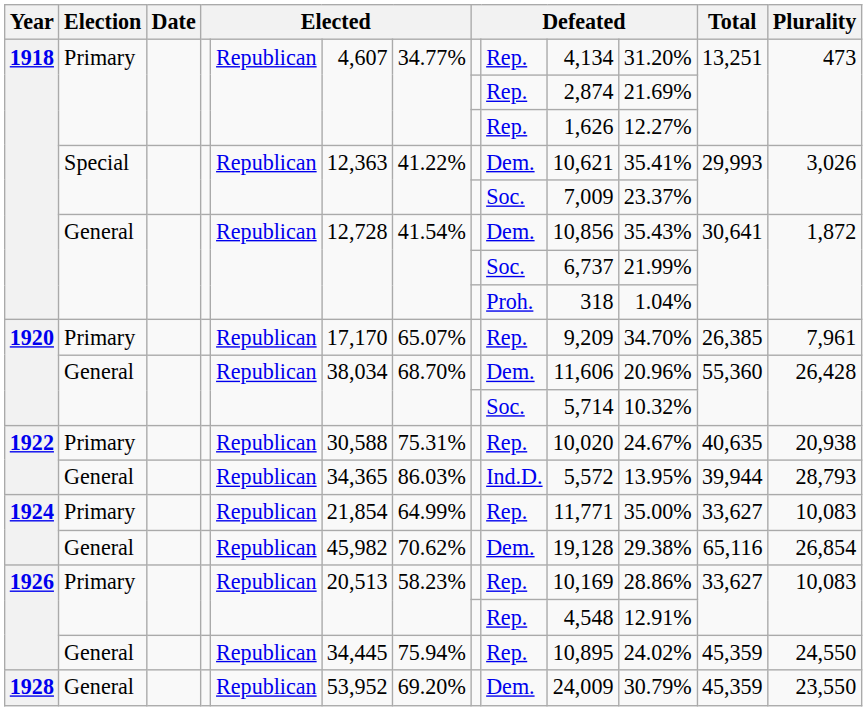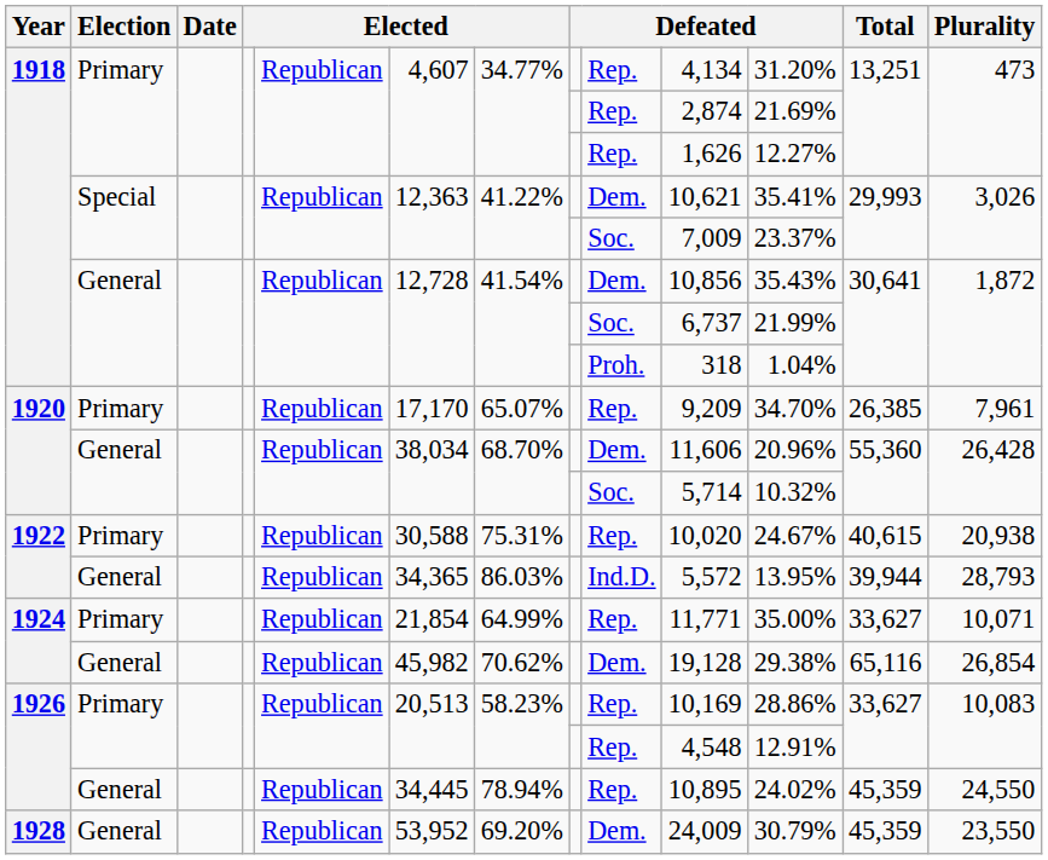 <table class=wikitable>
 <tr>
 <th>Year</th>
 <th>Election</th>
 <th>Date</th>
 <th ! colspan="4">Elected</th>
 <th ! colspan="4">Defeated</th>
 <th>Total</th>
 <th>Plurality</th>
 </tr>
 <tr>
 <th rowspan="8" valign="top"><a href='#'>1918</a></th>
 <td rowspan="3" valign="top">Primary</td>
 <td rowspan="3" valign="top"></td>
 <td rowspan="3" valign="top"></td>
 <td rowspan="3" valign="top" ><a href='#'>Republican</a></td>
 <td rowspan="3" valign="top" align="right">4,607</td>
 <td rowspan="3" valign="top" align="right">34.77%</td>
 <td valign="top"></td>
 <td valign="top" ><a href='#'>Rep.</a></td>
 <td valign="top" align="right">4,134</td>
 <td valign="top" align="right">31.20%</td>
 <td rowspan="3" valign="top" align="right">13,251</td>
 <td rowspan="3" valign="top" align="right">473</td>
 </tr>
 <tr>
 <td valign="top"></td>
 <td valign="top" ><a href='#'>Rep.</a></td>
 <td valign="top" align="right">2,874</td>
 <td valign="top" align="right">21.69%</td>
 </tr>
 <tr>
 <td valign="top"></td>
 <td valign="top" ><a href='#'>Rep.</a></td>
 <td valign="top" align="right">1,626</td>
 <td valign="top" align="right">12.27%</td>
 </tr>
 <tr>
 <td rowspan="2" valign="top">Special</td>
 <td rowspan="2" valign="top"></td>
 <td rowspan="2" valign="top"></td>
 <td rowspan="2" valign="top" ><a href='#'>Republican</a></td>
 <td rowspan="2" valign="top" align="right">12,363</td>
 <td rowspan="2" valign="top" align="right">41.22%</td>
 <td valign="top"></td>
 <td valign="top" ><a href='#'>Dem.</a></td>
 <td valign="top" align="right">10,621</td>
 <td valign="top" align="right">35.41%</td>
 <td rowspan="2" valign="top" align="right">29,993</td>
 <td rowspan="2" valign="top" align="right">3,026</td>
 </tr>
 <tr>
 <td valign="top"></td>
 <td valign="top" ><a href='#'>Soc.</a></td>
 <td valign="top" align="right">7,009</td>
 <td valign="top" align="right">23.37%</td>
 </tr>
 <tr>
 <td rowspan="3" valign="top">General</td>
 <td rowspan="3" valign="top"></td>
 <td rowspan="3" valign="top"></td>
 <td rowspan="3" valign="top" ><a href='#'>Republican</a></td>
 <td rowspan="3" valign="top" align="right">12,728</td>
 <td rowspan="3" valign="top" align="right">41.54%</td>
 <td valign="top"></td>
 <td valign="top" ><a href='#'>Dem.</a></td>
 <td valign="top" align="right">10,856</td>
 <td valign="top" align="right">35.43%</td>
 <td rowspan="3" valign="top" align="right">30,641</td>
 <td rowspan="3" valign="top" align="right">1,872</td>
 </tr>
 <tr>
 <td valign="top"></td>
 <td valign="top" ><a href='#'>Soc.</a></td>
 <td valign="top" align="right">6,737</td>
 <td valign="top" align="right">21.99%</td>
 </tr>
 <tr>
 <td valign="top"></td>
 <td valign="top" ><a href='#'>Proh.</a></td>
 <td valign="top" align="right">318</td>
 <td valign="top" align="right">1.04%</td>
 </tr>
 <tr>
 <th rowspan="3" valign="top"><a href='#'>1920</a></th>
 <td valign="top">Primary</td>
 <td valign="top"></td>
 <td valign="top"></td>
 <td valign="top" ><a href='#'>Republican</a></td>
 <td valign="top" align="right">17,170</td>
 <td valign="top" align="right">65.07%</td>
 <td valign="top"></td>
 <td valign="top" ><a href='#'>Rep.</a></td>
 <td valign="top" align="right">9,209</td>
 <td valign="top" align="right">34.70%</td>
 <td valign="top" align="right">26,385</td>
 <td valign="top" align="right">7,961</td>
 </tr>
 <tr>
 <td rowspan="2" valign="top">General</td>
 <td rowspan="2" valign="top"></td>
 <td rowspan="2" valign="top"></td>
 <td rowspan="2" valign="top" ><a href='#'>Republican</a></td>
 <td rowspan="2" valign="top" align="right">38,034</td>
 <td rowspan="2" valign="top" align="right">68.70%</td>
 <td valign="top"></td>
 <td valign="top" ><a href='#'>Dem.</a></td>
 <td valign="top" align="right">11,606</td>
 <td valign="top" align="right">20.96%</td>
 <td rowspan="2" valign="top" align="right">55,360</td>
 <td rowspan="2" valign="top" align="right">26,428</td>
 </tr>
 <tr>
 <td valign="top"></td>
 <td valign="top" ><a href='#'>Soc.</a></td>
 <td valign="top" align="right">5,714</td>
 <td valign="top" align="right">10.32%</td>
 </tr>
 <tr>
 <th rowspan="2" valign="top"><a href='#'>1922</a></th>
 <td valign="top">Primary</td>
 <td valign="top"></td>
 <td valign="top"></td>
 <td valign="top" ><a href='#'>Republican</a></td>
 <td valign="top" align="right">30,588</td>
 <td valign="top" align="right">75.31%</td>
 <td valign="top"></td>
 <td valign="top" ><a href='#'>Rep.</a></td>
 <td valign="top" align="right">10,020</td>
 <td valign="top" align="right">24.67%</td>
-<td valign="top" align="right">40,635</td>
+<td valign="top" align="right">40,615</td>
 <td valign="top" align="right">20,938</td>
 </tr>
 <tr>
 <td valign="top">General</td>
 <td valign="top"></td>
 <td valign="top"></td>
 <td valign="top" ><a href='#'>Republican</a></td>
 <td valign="top" align="right">34,365</td>
 <td valign="top" align="right">86.03%</td>
 <td valign="top"></td>
 <td valign="top" ><a href='#'>Ind.D.</a></td>
 <td valign="top" align="right">5,572</td>
 <td valign="top" align="right">13.95%</td>
 <td valign="top" align="right">39,944</td>
 <td valign="top" align="right">28,793</td>
 </tr>
 <tr>
 <th rowspan="2" valign="top"><a href='#'>1924</a></th>
 <td valign="top">Primary</td>
 <td valign="top"></td>
 <td valign="top"></td>
 <td valign="top" ><a href='#'>Republican</a></td>
 <td valign="top" align="right">21,854</td>
 <td valign="top" align="right">64.99%</td>
 <td valign="top"></td>
 <td valign="top" ><a href='#'>Rep.</a></td>
 <td valign="top" align="right">11,771</td>
 <td valign="top" align="right">35.00%</td>
 <td valign="top" align="right">33,627</td>
-<td valign="top" align="right">10,083</td>
+<td valign="top" align="right">10,071</td>
 </tr>
 <tr>
 <td valign="top">General</td>
 <td valign="top"></td>
 <td valign="top"></td>
 <td valign="top" ><a href='#'>Republican</a></td>
 <td valign="top" align="right">45,982</td>
 <td valign="top" align="right">70.62%</td>
 <td valign="top"></td>
 <td valign="top" ><a href='#'>Dem.</a></td>
 <td valign="top" align="right">19,128</td>
 <td valign="top" align="right">29.38%</td>
 <td valign="top" align="right">65,116</td>
 <td valign="top" align="right">26,854</td>
 </tr>
 <tr>
 <th rowspan="3" valign="top"><a href='#'>1926</a></th>
 <td rowspan="2" valign="top">Primary</td>
 <td rowspan="2" valign="top"></td>
 <td rowspan="2" valign="top"></td>
 <td rowspan="2" valign="top" ><a href='#'>Republican</a></td>
 <td rowspan="2" valign="top" align="right">20,513</td>
 <td rowspan="2" valign="top" align="right">58.23%</td>
 <td valign="top"></td>
 <td valign="top" ><a href='#'>Rep.</a></td>
 <td valign="top" align="right">10,169</td>
 <td valign="top" align="right">28.86%</td>
 <td rowspan="2" valign="top" align="right">33,627</td>
 <td rowspan="2" valign="top" align="right">10,083</td>
 </tr>
 <tr>
 <td valign="top"></td>
 <td valign="top" ><a href='#'>Rep.</a></td>
 <td valign="top" align="right">4,548</td>
 <td valign="top" align="right">12.91%</td>
 </tr>
 <tr>
 <td valign="top">General</td>
 <td valign="top"></td>
 <td valign="top"></td>
 <td valign="top" ><a href='#'>Republican</a></td>
 <td valign="top" align="right">34,445</td>
-<td valign="top" align="right">75.94%</td>
+<td valign="top" align="right">78.94%</td>
 <td valign="top"></td>
 <td valign="top" ><a href='#'>Rep.</a></td>
 <td valign="top" align="right">10,895</td>
 <td valign="top" align="right">24.02%</td>
 <td valign="top" align="right">45,359</td>
 <td valign="top" align="right">24,550</td>
 </tr>
 <tr>
 <th valign="top"><a href='#'>1928</a></th>
 <td valign="top">General</td>
 <td valign="top"></td>
 <td valign="top"></td>
 <td valign="top" ><a href='#'>Republican</a></td>
 <td valign="top" align="right">53,952</td>
 <td valign="top" align="right">69.20%</td>
 <td valign="top"></td>
 <td valign="top" ><a href='#'>Dem.</a></td>
 <td valign="top" align="right">24,009</td>
 <td valign="top" align="right">30.79%</td>
 <td valign="top" align="right">45,359</td>
 <td valign="top" align="right">23,550</td>
 </tr>
 </table>
